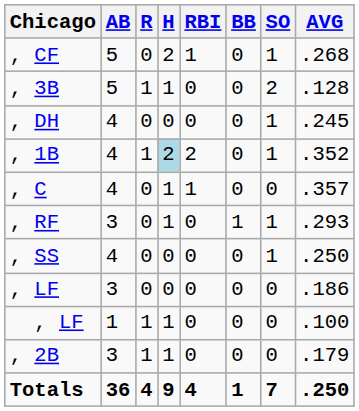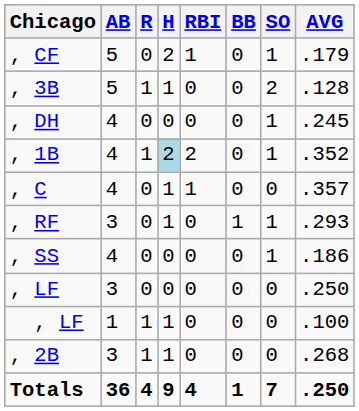 <table class="wikitable sortable">
 <tr>
 <th>Chicago</th>
 <th><a href='#'>AB</a></th>
 <th><a href='#'>R</a></th>
 <th><a href='#'>H</a></th>
 <th><a href='#'>RBI</a></th>
 <th><a href='#'>BB</a></th>
 <th><a href='#'>SO</a></th>
 <th><a href='#'>AVG</a></th>
 </tr>
 <tr>
 <td>, <a href='#'>CF</a></td>
 <td>5</td>
 <td>0</td>
 <td>2</td>
 <td>1</td>
 <td>0</td>
 <td>1</td>
-<td>.268</td>
+<td>.179</td>
 </tr>
 <tr>
 <td>, <a href='#'>3B</a></td>
 <td>5</td>
 <td>1</td>
 <td>1</td>
 <td>0</td>
 <td>0</td>
 <td>2</td>
 <td>.128</td>
 </tr>
 <tr>
 <td>, <a href='#'>DH</a></td>
 <td>4</td>
 <td>0</td>
 <td>0</td>
 <td>0</td>
 <td>0</td>
 <td>1</td>
 <td>.245</td>
 </tr>
 <tr>
 <td>, <a href='#'>1B</a></td>
 <td>4</td>
 <td>1</td>
 <td style="background: lightblue;">2</td>
 <td>2</td>
 <td>0</td>
 <td>1</td>
 <td>.352</td>
 </tr>
 <tr>
 <td>, <a href='#'>C</a></td>
 <td>4</td>
 <td>0</td>
 <td>1</td>
 <td>1</td>
 <td>0</td>
 <td>0</td>
 <td>.357</td>
 </tr>
 <tr>
 <td>, <a href='#'>RF</a></td>
 <td>3</td>
 <td>0</td>
 <td>1</td>
 <td>0</td>
 <td>1</td>
 <td>1</td>
 <td>.293</td>
 </tr>
 <tr>
 <td>, <a href='#'>SS</a></td>
 <td>4</td>
 <td>0</td>
 <td>0</td>
 <td>0</td>
 <td>0</td>
 <td>1</td>
-<td>.250</td>
+<td>.186</td>
 </tr>
 <tr>
 <td>, <a href='#'>LF</a></td>
 <td>3</td>
 <td>0</td>
 <td>0</td>
 <td>0</td>
 <td>0</td>
 <td>0</td>
-<td>.186</td>
+<td>.250</td>
 </tr>
 <tr>
 <td>  , <a href='#'>LF</a></td>
 <td>1</td>
 <td>1</td>
 <td>1</td>
 <td>0</td>
 <td>0</td>
 <td>0</td>
 <td>.100</td>
 </tr>
 <tr>
 <td>, <a href='#'>2B</a></td>
 <td>3</td>
 <td>1</td>
 <td>1</td>
 <td>0</td>
 <td>0</td>
 <td>0</td>
-<td>.179</td>
+<td>.268</td>
 </tr>
 <tr class="sortbottom">
 <td><strong>Totals</strong></td>
 <td><strong>36</strong></td>
 <td><strong>4</strong></td>
 <td><strong>9</strong></td>
 <td><strong>4</strong></td>
 <td><strong>1</strong></td>
 <td><strong>7</strong></td>
 <td><strong>.250</strong></td>
 </tr>
 </table>
